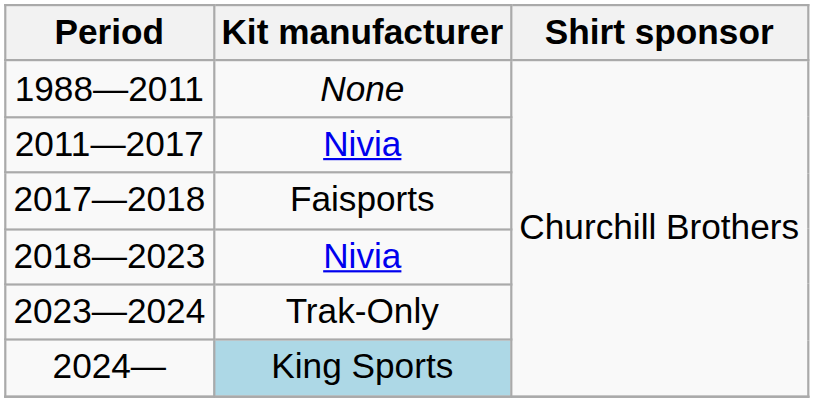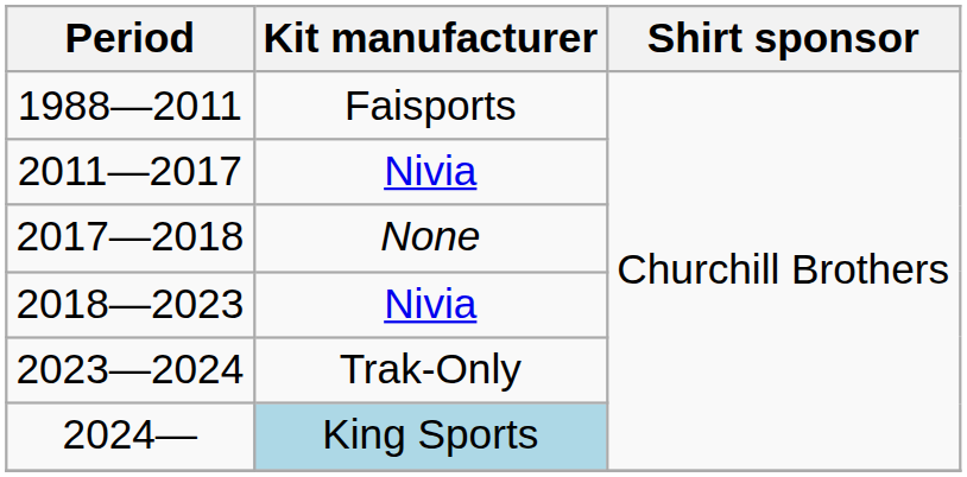 <table class="wikitable" style="text-align:center;margin-left:1em;float:center">
 <tr>
 <th>Period</th>
 <th>Kit manufacturer</th>
 <th>Shirt sponsor</th>
 </tr>
 <tr>
 <td>1988—2011</td>
-<td><em>None</em></td>
+<td>Faisports</td>
 <td rowspan="6">Churchill Brothers</td>
 </tr>
 <tr>
 <td>2011—2017</td>
 <td><a href='#'>Nivia</a></td>
 </tr>
 <tr>
 <td>2017—2018</td>
-<td>Faisports</td>
+<td><em>None</em></td>
 </tr>
 <tr>
 <td>2018—2023</td>
 <td><a href='#'>Nivia</a></td>
 </tr>
 <tr>
 <td>2023—2024</td>
 <td>Trak-Only</td>
 </tr>
 <tr>
 <td>2024—</td>
 <td style="background: lightblue;">King Sports</td>
 </tr>
 <tr>
 </tr>
 </table>
